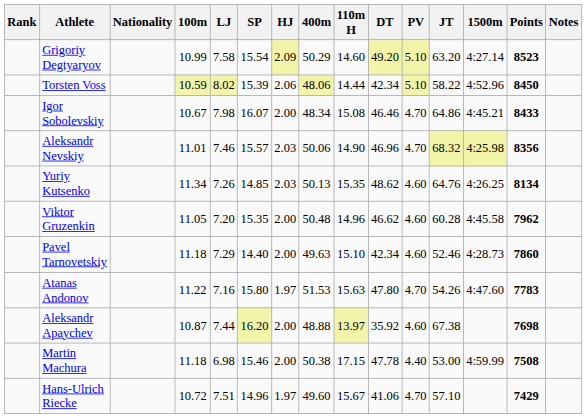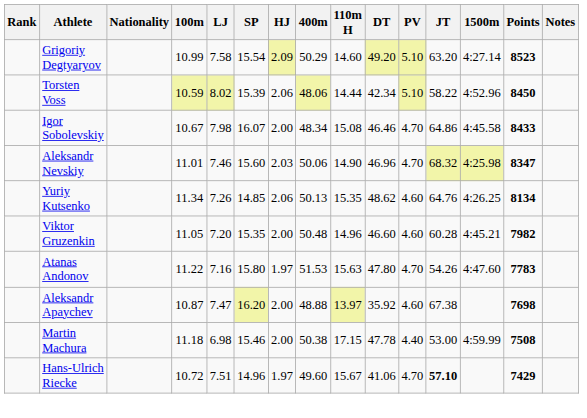 <table class="wikitable sortable" style="text-align:center;font-size:95%">
 <tr>
 <th>Rank</th>
 <th>Athlete</th>
 <th>Nationality</th>
 <th>100m</th>
 <th>LJ</th>
 <th>SP</th>
 <th>HJ</th>
 <th>400m</th>
 <th>110m H</th>
 <th>DT</th>
 <th>PV</th>
 <th>JT</th>
 <th>1500m</th>
 <th>Points</th>
 <th>Notes</th>
 </tr>
 <tr>
 <td></td>
 <td align=left><a href='#'>Grigoriy Degtyaryov</a></td>
 <td align=left></td>
 <td>10.99</td>
 <td>7.58</td>
 <td>15.54</td>
 <td bgcolor=#F2F5A9>2.09</td>
 <td>50.29</td>
 <td>14.60</td>
 <td bgcolor=#F2F5A9>49.20</td>
 <td bgcolor=#F2F5A9>5.10</td>
 <td>63.20</td>
 <td>4:27.14</td>
 <td><strong>8523</strong></td>
 <td></td>
 </tr>
 <tr>
 <td></td>
 <td align=left><a href='#'>Torsten Voss</a></td>
 <td align=left></td>
 <td bgcolor=#F2F5A9>10.59</td>
 <td bgcolor=#F2F5A9>8.02</td>
 <td>15.39</td>
 <td>2.06</td>
 <td bgcolor=#F2F5A9>48.06</td>
 <td>14.44</td>
 <td>42.34</td>
 <td bgcolor=#F2F5A9>5.10</td>
 <td>58.22</td>
 <td>4:52.96</td>
 <td><strong>8450</strong></td>
 <td></td>
 </tr>
 <tr>
 <td></td>
 <td align=left><a href='#'>Igor Sobolevskiy</a></td>
 <td align=left></td>
 <td>10.67</td>
 <td>7.98</td>
 <td>16.07</td>
 <td>2.00</td>
 <td>48.34</td>
 <td>15.08</td>
 <td>46.46</td>
 <td>4.70</td>
 <td>64.86</td>
-<td>4:45.21</td>
+<td>4:45.58</td>
 <td><strong>8433</strong></td>
 <td></td>
 </tr>
 <tr>
 <td></td>
 <td align=left><a href='#'>Aleksandr Nevskiy</a></td>
 <td align=left></td>
 <td>11.01</td>
 <td>7.46</td>
-<td>15.57</td>
+<td>15.60</td>
 <td>2.03</td>
 <td>50.06</td>
 <td>14.90</td>
 <td>46.96</td>
 <td>4.70</td>
 <td bgcolor=#F2F5A9>68.32</td>
 <td bgcolor=#F2F5A9>4:25.98</td>
-<td><strong>8356</strong></td>
+<td><strong>8347</strong></td>
 <td></td>
 </tr>
 <tr>
 <td></td>
 <td align=left><a href='#'>Yuriy Kutsenko</a></td>
 <td align=left></td>
 <td>11.34</td>
 <td>7.26</td>
 <td>14.85</td>
-<td>2.03</td>
+<td>2.06</td>
 <td>50.13</td>
 <td>15.35</td>
 <td>48.62</td>
 <td>4.60</td>
 <td>64.76</td>
 <td>4:26.25</td>
 <td><strong>8134</strong></td>
 <td></td>
 </tr>
 <tr>
 <td></td>
 <td align=left><a href='#'>Viktor Gruzenkin</a></td>
 <td align=left></td>
 <td>11.05</td>
 <td>7.20</td>
 <td>15.35</td>
 <td>2.00</td>
 <td>50.48</td>
 <td>14.96</td>
-<td>46.62</td>
+<td>46.60</td>
 <td>4.60</td>
 <td>60.28</td>
-<td>4:45.58</td>
-<td><strong>7962</strong></td>
-<td></td>
-</tr>
-<tr>
-<td></td>
-<td align=left><a href='#'>Pavel Tarnovetskiy</a></td>
-<td align=left></td>
-<td>11.18</td>
-<td>7.29</td>
-<td>14.40</td>
-<td>2.00</td>
-<td>49.63</td>
-<td>15.10</td>
-<td>42.34</td>
-<td>4.60</td>
-<td>52.46</td>
-<td>4:28.73</td>
-<td><strong>7860</strong></td>
+<td>4:45.21</td>
+<td><strong>7982</strong></td>
 <td></td>
 </tr>
 <tr>
 <td></td>
 <td align=left><a href='#'>Atanas Andonov</a></td>
 <td align=left></td>
 <td>11.22</td>
 <td>7.16</td>
 <td>15.80</td>
 <td>1.97</td>
 <td>51.53</td>
 <td>15.63</td>
 <td>47.80</td>
 <td>4.70</td>
 <td>54.26</td>
 <td>4:47.60</td>
 <td><strong>7783</strong></td>
 <td></td>
 </tr>
 <tr>
 <td></td>
 <td align=left><a href='#'>Aleksandr Apaychev</a></td>
 <td align=left></td>
 <td>10.87</td>
-<td>7.44</td>
+<td>7.47</td>
 <td bgcolor=#F2F5A9>16.20</td>
 <td>2.00</td>
 <td>48.88</td>
 <td bgcolor=#F2F5A9>13.97</td>
 <td>35.92</td>
 <td>4.60</td>
 <td>67.38</td>
 <td></td>
 <td><strong>7698</strong></td>
 <td></td>
 </tr>
 <tr>
 <td></td>
 <td align=left><a href='#'>Martin Machura</a></td>
 <td align=left></td>
 <td>11.18</td>
 <td>6.98</td>
 <td>15.46</td>
 <td>2.00</td>
 <td>50.38</td>
 <td>17.15</td>
 <td>47.78</td>
 <td>4.40</td>
 <td>53.00</td>
 <td>4:59.99</td>
 <td><strong>7508</strong></td>
 <td></td>
 </tr>
 <tr>
 <td></td>
 <td align=left><a href='#'>Hans-Ulrich Riecke</a></td>
 <td align=left></td>
 <td>10.72</td>
 <td>7.51</td>
 <td>14.96</td>
 <td>1.97</td>
 <td>49.60</td>
 <td>15.67</td>
 <td>41.06</td>
 <td>4.70</td>
-<td>57.10</td>
+<td><strong>57.10</strong></td>
 <td></td>
 <td><strong>7429</strong></td>
 <td></td>
 </tr>
 </table>
